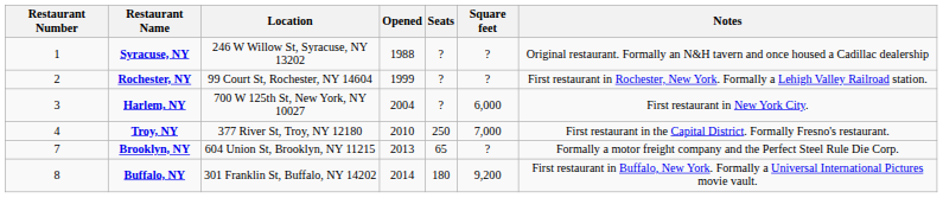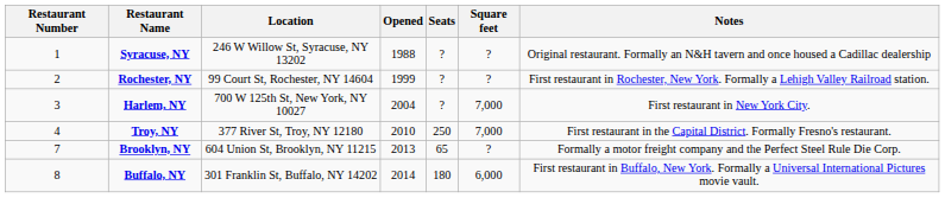 <table class="wikitable sortable" style="text-align:center;">
 <tr>
 <th>Restaurant Number</th>
 <th>Restaurant Name</th>
 <th>Location</th>
 <th>Opened</th>
 <th>Seats</th>
 <th>Square feet</th>
 <th>Notes</th>
 </tr>
 <tr>
 <td>1</td>
 <td><a href='#'><strong>Syracuse, NY</strong></a></td>
 <td>246 W Willow St, Syracuse, NY 13202</td>
 <td>1988</td>
 <td>?</td>
 <td>?</td>
 <td>Original restaurant. Formally an N&H tavern and once housed a Cadillac dealership</td>
 </tr>
 <tr>
 <td>2</td>
 <td><a href='#'><strong>Rochester, NY</strong></a></td>
 <td>99 Court St, Rochester, NY 14604</td>
 <td>1999</td>
 <td>?</td>
 <td>?</td>
 <td>First restaurant in <a href='#'>Rochester, New York</a>. Formally a <a href='#'>Lehigh Valley Railroad</a> station.</td>
 </tr>
 <tr>
 <td>3</td>
 <td><a href='#'><strong>Harlem, NY</strong></a></td>
 <td>700 W 125th St, New York, NY 10027</td>
 <td>2004</td>
 <td>?</td>
-<td>6,000</td>
+<td>7,000</td>
 <td>First restaurant in <a href='#'>New York City</a>.</td>
 </tr>
 <tr>
 <td>4</td>
 <td><a href='#'><strong>Troy, NY</strong></a></td>
 <td>377 River St, Troy, NY 12180</td>
 <td>2010</td>
 <td>250</td>
 <td>7,000</td>
 <td>First restaurant in the <a href='#'>Capital District</a>. Formally Fresno's restaurant.</td>
 </tr>
 <tr>
 <td>7</td>
 <td><a href='#'><strong>Brooklyn, NY</strong></a></td>
 <td>604 Union St, Brooklyn, NY 11215</td>
 <td>2013</td>
 <td>65</td>
 <td>?</td>
 <td>Formally a motor freight company and the Perfect Steel Rule Die Corp.</td>
 </tr>
 <tr>
 <td>8</td>
 <td><a href='#'><strong>Buffalo, NY</strong></a></td>
 <td>301 Franklin St, Buffalo, NY 14202</td>
 <td>2014</td>
 <td>180</td>
-<td>9,200</td>
+<td>6,000</td>
 <td>First restaurant in <a href='#'>Buffalo, New York</a>. Formally a <a href='#'>Universal International Pictures</a> movie vault.</td>
 </tr>
 </table>
